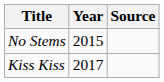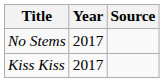 <table class="wikitable">
 <tr>
 <th>Title</th>
 <th>Year</th>
 <th>Source</th>
 </tr>
 <tr>
 <td><em>No Stems</em></td>
-<td>2015</td>
+<td>2017</td>
 <td></td>
 </tr>
 <tr>
 <td><em>Kiss Kiss</em></td>
 <td>2017</td>
 <td></td>
 </tr>
 </table>
